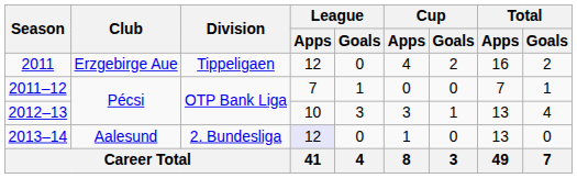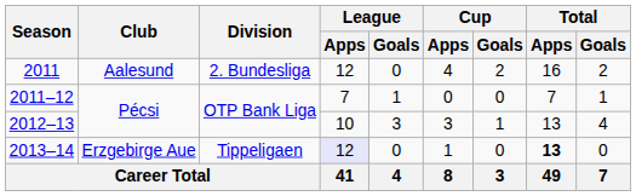 <table class="wikitable" style="text-align: center;">
 <tr>
 <th rowspan="2">Season</th>
 <th rowspan="2">Club</th>
 <th rowspan="2">Division</th>
 <th colspan="2">League</th>
 <th colspan="2">Cup</th>
 <th colspan="2">Total</th>
 </tr>
 <tr>
 <th>Apps</th>
 <th>Goals</th>
 <th>Apps</th>
 <th>Goals</th>
 <th>Apps</th>
 <th>Goals</th>
 </tr>
 <tr>
 <td><a href='#'>2011</a></td>
-<td rowspan="1" valign="center"><a href='#'>Erzgebirge Aue</a></td>
-<td rowspan="1" valign="center"><a href='#'>Tippeligaen</a></td>
+<td rowspan="1" valign="center"><a href='#'>Aalesund</a></td>
+<td rowspan="1" valign="center"><a href='#'>2. Bundesliga</a></td>
 <td>12</td>
 <td>0</td>
 <td>4</td>
 <td>2</td>
 <td>16</td>
 <td>2</td>
 </tr>
 <tr>
 <td><a href='#'>2011–12</a></td>
 <td rowspan="2" valign="center"><a href='#'>Pécsi</a></td>
 <td rowspan="2" valign="center"><a href='#'>OTP Bank Liga</a></td>
 <td>7</td>
 <td>1</td>
 <td>0</td>
 <td>0</td>
 <td>7</td>
 <td>1</td>
 </tr>
 <tr>
 <td><a href='#'>2012–13</a></td>
 <td>10</td>
 <td>3</td>
 <td>3</td>
 <td>1</td>
 <td>13</td>
 <td>4</td>
 </tr>
 <tr>
 <td><a href='#'>2013–14</a></td>
-<td rowspan="1" valign="center"><a href='#'>Aalesund</a></td>
-<td rowspan="1" valign="center"><a href='#'>2. Bundesliga</a></td>
+<td rowspan="1" valign="center"><a href='#'>Erzgebirge Aue</a></td>
+<td rowspan="1" valign="center"><a href='#'>Tippeligaen</a></td>
 <td style="background: lavender;">12</td>
 <td>0</td>
 <td>1</td>
 <td>0</td>
-<td>13</td>
+<td><strong>13</strong></td>
 <td>0</td>
 </tr>
 <tr>
 <th colspan="3">Career Total</th>
 <th>41</th>
 <th>4</th>
 <th>8</th>
 <th>3</th>
 <th>49</th>
 <th>7</th>
 </tr>
 </table>
